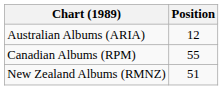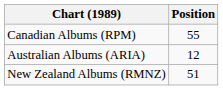 <table class="wikitable sortable plainrowheaders">
 <tr>
 <th>Chart (1989)</th>
 <th>Position</th>
 </tr>
 <tr>
+<td>Canadian Albums (RPM)</td>
+<td align="center">55</td>
+</tr>
+<tr>
 <td>Australian Albums (ARIA)</td>
 <td align="center">12</td>
-</tr>
-<tr>
-<td>Canadian Albums (RPM)</td>
-<td align="center">55</td>
 </tr>
 <tr>
 <td>New Zealand Albums (RMNZ)</td>
 <td align="center">51</td>
 </tr>
 </table>
